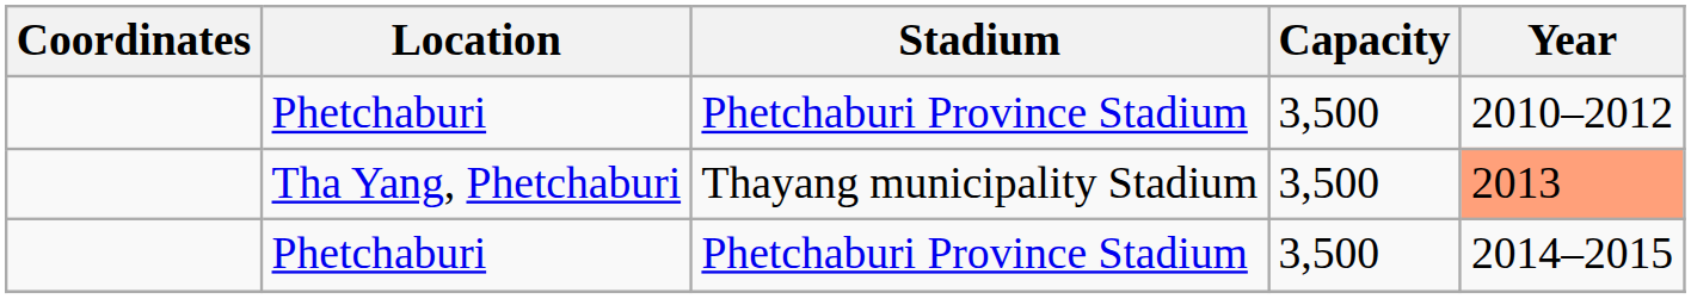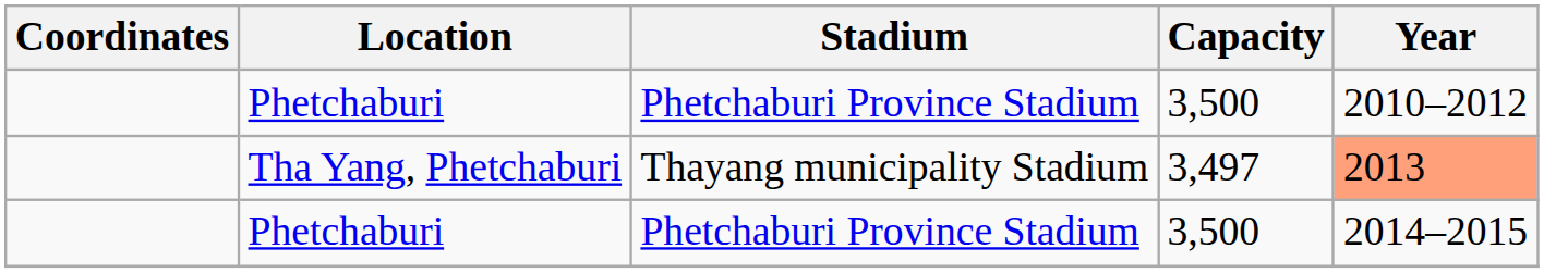 <table class="wikitable sortable">
 <tr>
 <th>Coordinates</th>
 <th>Location</th>
 <th>Stadium</th>
 <th>Capacity</th>
 <th>Year</th>
 </tr>
 <tr>
 <td></td>
 <td><a href='#'>Phetchaburi</a></td>
 <td><a href='#'>Phetchaburi Province Stadium</a></td>
 <td>3,500</td>
 <td>2010–2012</td>
 </tr>
 <tr>
 <td></td>
 <td><a href='#'>Tha Yang</a>, <a href='#'>Phetchaburi</a></td>
 <td>Thayang municipality Stadium</td>
-<td>3,500</td>
+<td>3,497</td>
 <td style="background: lightsalmon;">2013</td>
 </tr>
 <tr>
 <td></td>
 <td><a href='#'>Phetchaburi</a></td>
 <td><a href='#'>Phetchaburi Province Stadium</a></td>
 <td>3,500</td>
 <td>2014–2015</td>
 </tr>
 <tr>
 </tr>
 </table>
